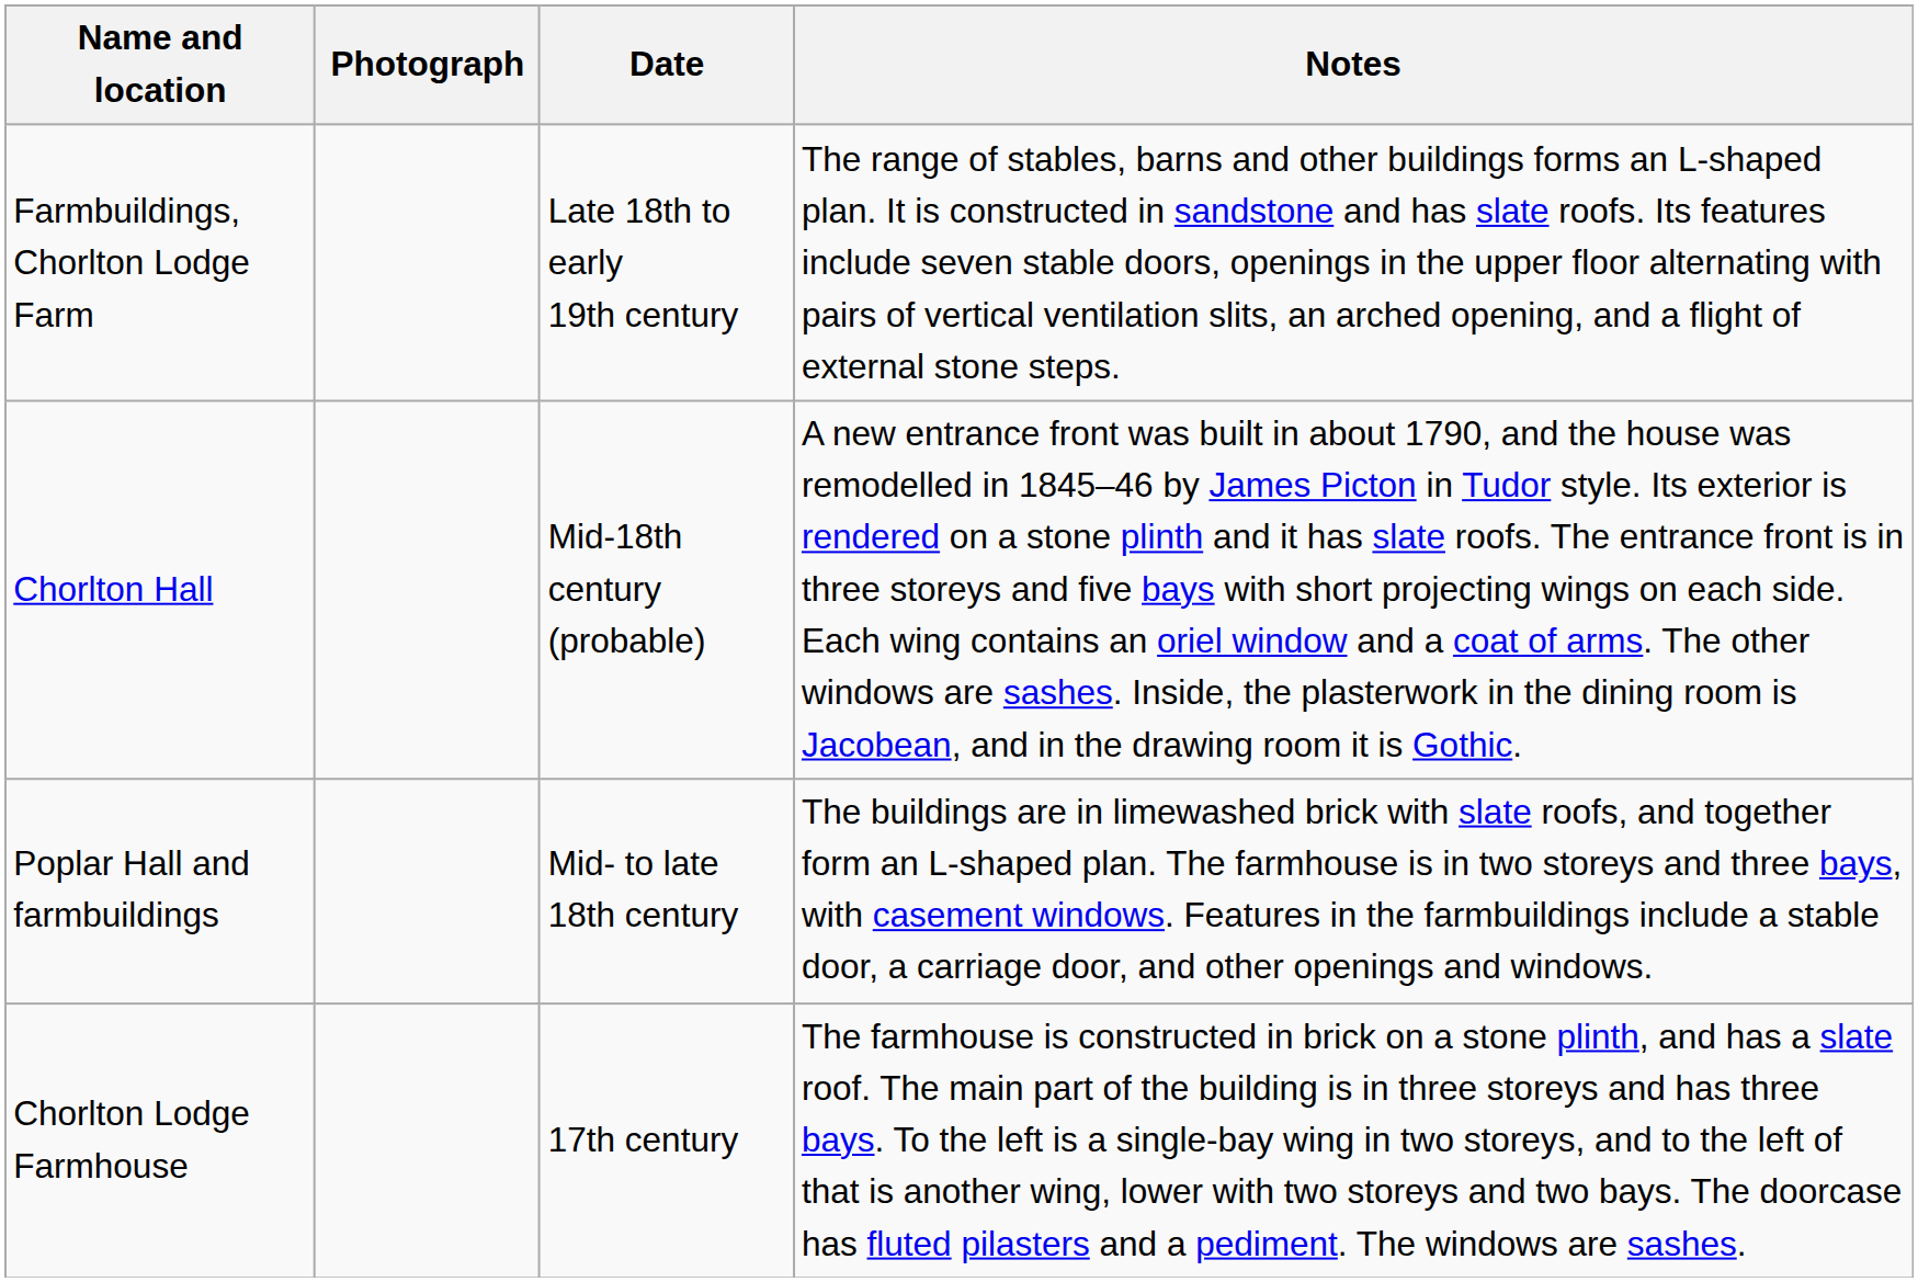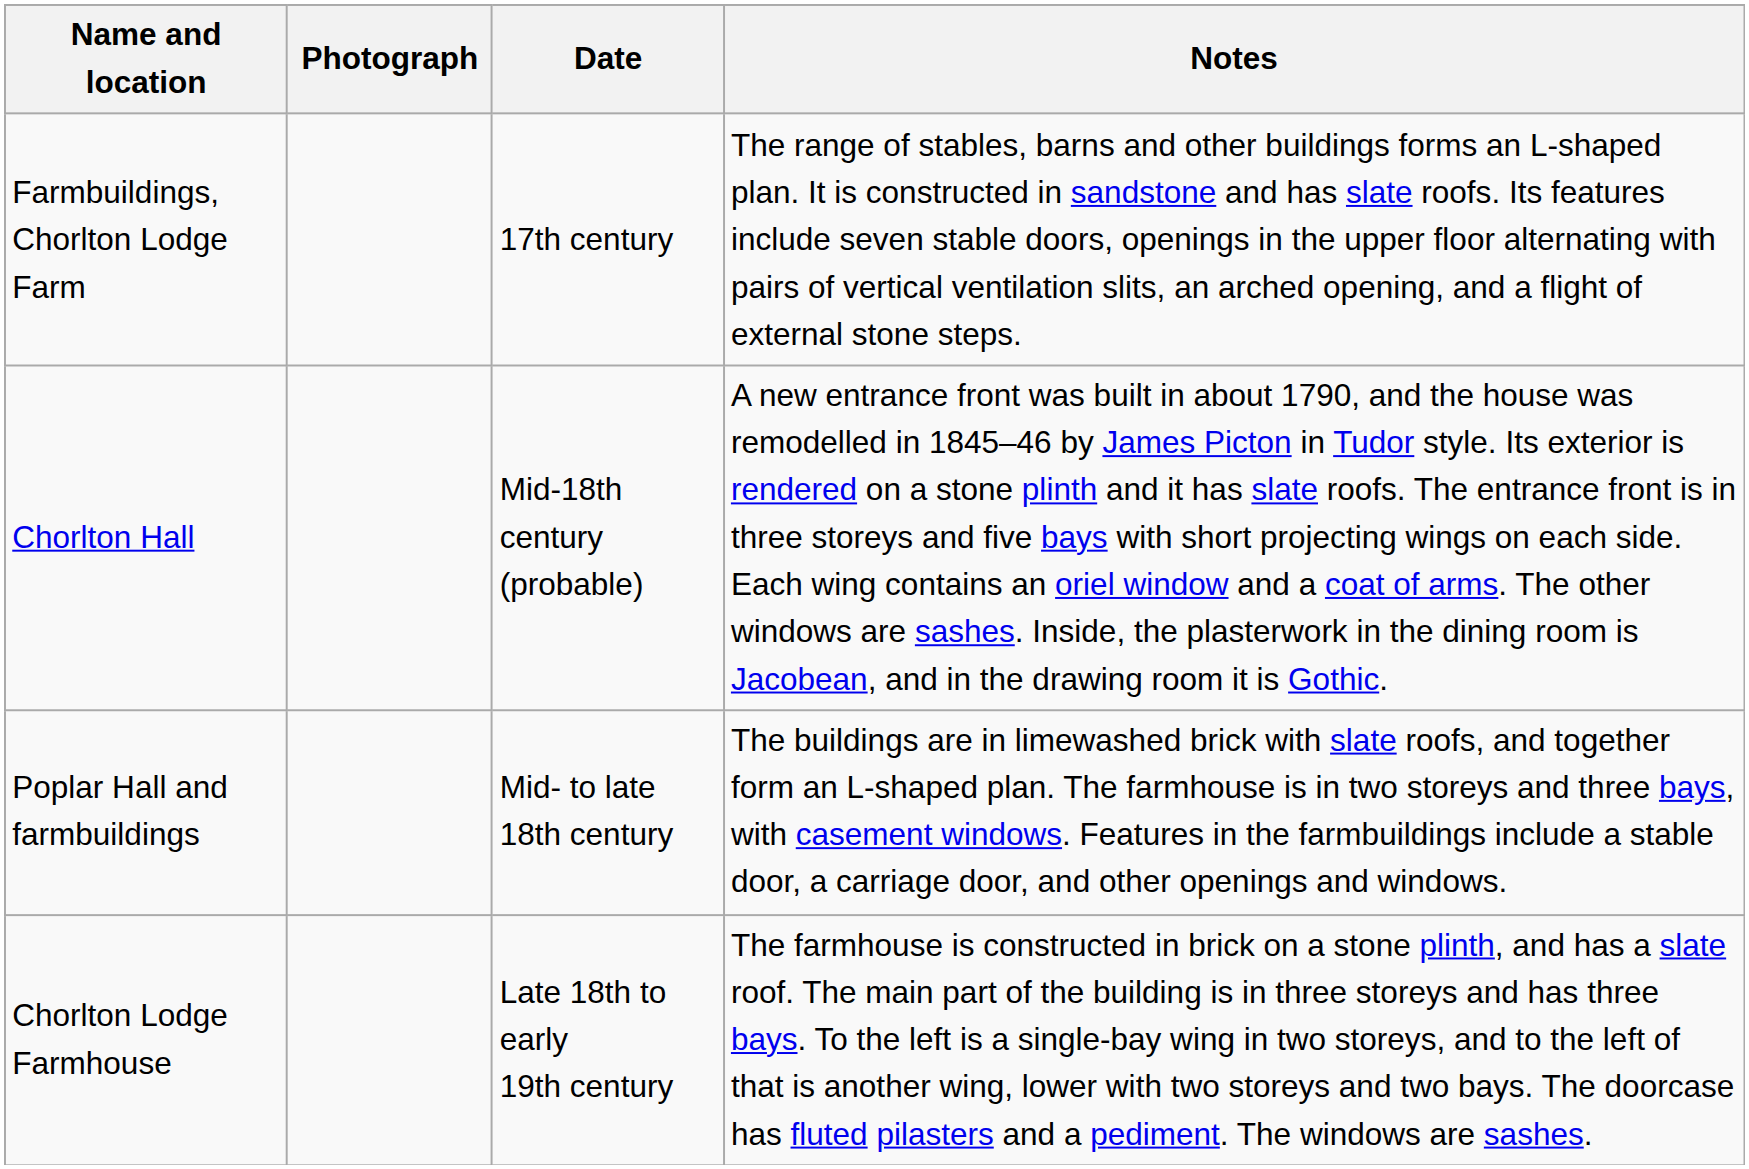 <table class="wikitable sortable plainrowheaders" style="width:100%;border:0px;text-align:left;line-height:150%;">
 <tr>
 <th scope="col"  style="width:150px">Name and location</th>
 <th scope="col"  style="width:100px" class="unsortable">Photograph</th>
 <th scope="col"  style="width:120px">Date</th>
 <th scope="col"  style="width:700px" class="unsortable">Notes</th>
 </tr>
 <tr>
 <td>Farmbuildings,<br>Chorlton Lodge Farm<br><small></small></td>
 <td></td>
-<td>Late 18th to early 19th century</td>
+<td>17th century</td>
 <td>The range of stables, barns and other buildings forms an L-shaped plan. It is constructed in <a href='#'>sandstone</a> and has <a href='#'>slate</a> roofs.  Its features include seven stable doors, openings in the upper floor alternating with pairs of vertical ventilation slits, an arched opening, and a flight of external stone steps.</td>
 </tr>
 <tr>
 <td><a href='#'>Chorlton Hall</a><br><small></small></td>
 <td></td>
 <td>Mid-18th century (probable)</td>
 <td>A new entrance front was built in about 1790, and the house was remodelled in 1845–46 by <a href='#'>James Picton</a> in <a href='#'>Tudor</a> style.  Its exterior is <a href='#'>rendered</a> on a stone <a href='#'>plinth</a> and it has <a href='#'>slate</a> roofs.  The entrance front is in three storeys and five <a href='#'>bays</a> with short projecting wings on each side. Each wing contains an <a href='#'>oriel window</a> and a <a href='#'>coat of arms</a>.  The other windows are <a href='#'>sashes</a>.  Inside, the plasterwork in the dining room is <a href='#'>Jacobean</a>, and in the drawing room it is <a href='#'>Gothic</a>.</td>
 </tr>
 <tr>
 <td>Poplar Hall and farmbuildings<br><small></small></td>
 <td></td>
 <td>Mid- to late 18th century</td>
 <td>The buildings are in limewashed brick with <a href='#'>slate</a> roofs, and together form an L-shaped plan.  The farmhouse is in two storeys and three <a href='#'>bays</a>, with <a href='#'>casement windows</a>.  Features in the farmbuildings include a stable door, a carriage door, and other openings and windows.</td>
 </tr>
 <tr>
 <td>Chorlton Lodge Farmhouse<br><small></small></td>
 <td></td>
-<td>17th century</td>
+<td>Late 18th to early 19th century</td>
 <td>The farmhouse is constructed in brick on a stone <a href='#'>plinth</a>, and has a <a href='#'>slate</a> roof.  The main part of the building is in three storeys and has three <a href='#'>bays</a>.  To the left is  a single-bay wing in two storeys, and to the left of that is another wing, lower with two storeys and two bays.  The doorcase has <a href='#'>fluted</a> <a href='#'>pilasters</a> and a <a href='#'>pediment</a>.  The windows are <a href='#'>sashes</a>.</td>
 </tr>
 <tr>
 </tr>
 </table>
